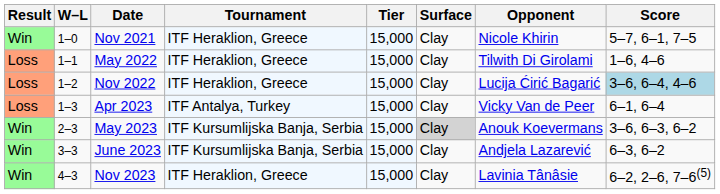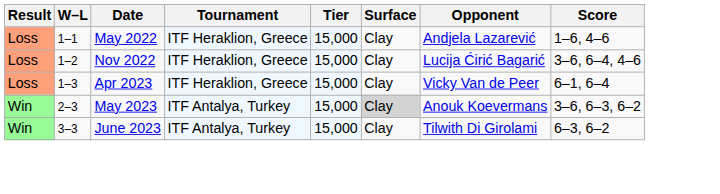 <table class="sortable wikitable">
 <tr>
 <th>Result</th>
 <th class="unsortable">W–L</th>
 <th>Date</th>
 <th>Tournament</th>
 <th>Tier</th>
 <th>Surface</th>
 <th>Opponent</th>
 <th class="unsortable">Score</th>
 </tr>
 <tr>
-<td style="background:#98fb98;">Win</td>
-<td><small>1–0</small></td>
-<td><a href='#'>Nov 2021</a></td>
-<td style="background:#f0f8ff;">ITF Heraklion, Greece</td>
-<td style="background:#f0f8ff;">15,000</td>
-<td>Clay</td>
-<td> <a href='#'>Nicole Khirin</a></td>
-<td>5–7, 6–1, 7–5</td>
-</tr>
-<tr>
 <td bgcolor=ffa07a>Loss</td>
 <td><small>1–1</small></td>
 <td><a href='#'>May 2022</a></td>
 <td style="background:#f0f8ff;">ITF Heraklion, Greece</td>
 <td style="background:#f0f8ff;">15,000</td>
 <td>Clay</td>
-<td> <a href='#'>Tilwith Di Girolami</a></td>
+<td> <a href='#'>Andjela Lazarević</a></td>
 <td>1–6, 4–6</td>
 </tr>
 <tr>
 <td bgcolor=ffa07a>Loss</td>
 <td><small>1–2</small></td>
 <td><a href='#'>Nov 2022</a></td>
 <td style="background:#f0f8ff;">ITF Heraklion, Greece</td>
 <td style="background:#f0f8ff;">15,000</td>
 <td>Clay</td>
 <td> <a href='#'>Lucija Ćirić Bagarić</a></td>
-<td style="background: lightblue;">3–6, 6–4, 4–6</td>
+<td>3–6, 6–4, 4–6</td>
 </tr>
 <tr>
 <td bgcolor=ffa07a>Loss</td>
 <td><small>1–3</small></td>
 <td><a href='#'>Apr 2023</a></td>
-<td style="background:#f0f8ff;">ITF Antalya, Turkey</td>
+<td style="background:#f0f8ff;">ITF Heraklion, Greece</td>
 <td style="background:#f0f8ff;">15,000</td>
 <td>Clay</td>
 <td> <a href='#'>Vicky Van de Peer</a></td>
 <td>6–1, 6–4</td>
 </tr>
 <tr>
 <td style="background:#98fb98;">Win</td>
 <td><small>2–3</small></td>
 <td><a href='#'>May 2023</a></td>
-<td style="background:#f0f8ff;">ITF Kursumlijska Banja, Serbia</td>
+<td style="background:#f0f8ff;">ITF Antalya, Turkey</td>
 <td style="background:#f0f8ff;">15,000</td>
 <td style="background: lightgrey;">Clay</td>
 <td> <a href='#'>Anouk Koevermans</a></td>
 <td>3–6, 6–3, 6–2</td>
 </tr>
 <tr>
 <td style="background:#98fb98;">Win</td>
 <td><small>3–3</small></td>
 <td><a href='#'>June 2023</a></td>
-<td style="background:#f0f8ff;">ITF Kursumlijska Banja, Serbia</td>
+<td style="background:#f0f8ff;">ITF Antalya, Turkey</td>
 <td style="background:#f0f8ff;">15,000</td>
 <td>Clay</td>
-<td> <a href='#'>Andjela Lazarević</a></td>
+<td> <a href='#'>Tilwith Di Girolami</a></td>
 <td>6–3, 6–2</td>
 </tr>
-<tr>
-<td style="background:#98fb98;">Win</td>
-<td><small>4–3</small></td>
-<td><a href='#'>Nov 2023</a></td>
-<td style="background:#f0f8ff;">ITF Heraklion, Greece</td>
-<td style="background:#f0f8ff;">15,000</td>
-<td>Clay</td>
-<td> <a href='#'>Lavinia Tânâsie</a></td>
-<td>6–2, 2–6, 7–6<sup>(5)</sup></td>
-</tr>
 </table>
